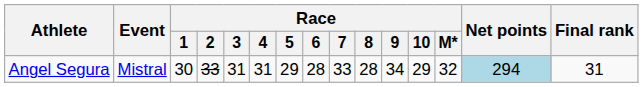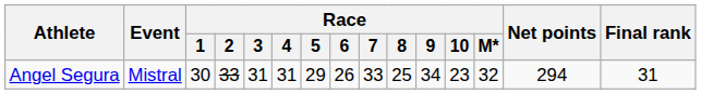 <table class="wikitable" style="font-size:90%">
 <tr>
 <th rowspan=2>Athlete</th>
 <th rowspan=2>Event</th>
 <th colspan=11>Race</th>
 <th rowspan=2>Net points</th>
 <th rowspan=2>Final rank</th>
 </tr>
 <tr style="font-size:95%">
 <th>1</th>
 <th>2</th>
 <th>3</th>
 <th>4</th>
 <th>5</th>
 <th>6</th>
 <th>7</th>
 <th>8</th>
 <th>9</th>
 <th>10</th>
 <th>M*</th>
 </tr>
 <tr align=center>
 <td align=left><a href='#'>Angel Segura</a></td>
 <td align=left><a href='#'>Mistral</a></td>
 <td>30</td>
 <td><s>33</s></td>
 <td>31</td>
 <td>31</td>
 <td>29</td>
-<td>28</td>
+<td>26</td>
 <td>33</td>
-<td>28</td>
+<td>25</td>
 <td>34</td>
-<td>29</td>
+<td>23</td>
 <td>32</td>
-<td style="background: lightblue;">294</td>
+<td>294</td>
 <td>31</td>
 </tr>
 </table>
